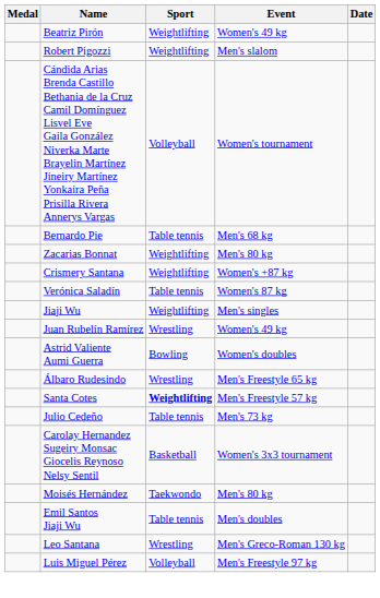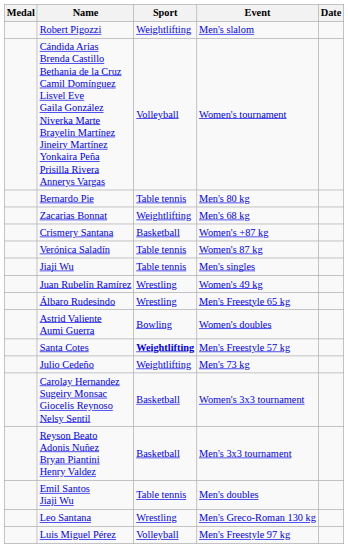 <table class="wikitable sortable"  style=font-size:95%>
 <tr>
 <th>Medal</th>
 <th>Name</th>
 <th>Sport</th>
 <th>Event</th>
 <th>Date</th>
-</tr>
-<tr>
-<td></td>
-<td><a href='#'>Beatriz Pirón</a></td>
-<td><a href='#'>Weightlifting</a></td>
-<td><a href='#'>Women's 49 kg</a></td>
-<td></td>
 </tr>
 <tr>
 <td></td>
 <td><a href='#'>Robert Pigozzi</a></td>
 <td><a href='#'>Weightlifting</a></td>
 <td><a href='#'>Men's slalom</a></td>
 <td></td>
 </tr>
 <tr>
 <td></td>
 <td><a href='#'>Cándida Arias</a><br><a href='#'>Brenda Castillo</a><br><a href='#'>Bethania de la Cruz</a><br><a href='#'>Camil Domínguez</a><br><a href='#'>Lisvel Eve</a><br><a href='#'>Gaila González</a><br><a href='#'>Niverka Marte</a><br><a href='#'>Brayelin Martínez</a><br><a href='#'>Jineiry Martínez</a><br><a href='#'>Yonkaira Peña</a><br><a href='#'>Prisilla Rivera</a><br><a href='#'>Annerys Vargas</a></td>
 <td><a href='#'>Volleyball</a></td>
 <td><a href='#'>Women's tournament</a></td>
 <td></td>
 </tr>
 <tr>
 <td></td>
 <td><a href='#'>Bernardo Pie</a></td>
 <td><a href='#'>Table tennis</a></td>
-<td><a href='#'>Men's 68 kg</a></td>
+<td><a href='#'>Men's 80 kg</a></td>
 <td></td>
 </tr>
 <tr>
 <td></td>
 <td><a href='#'>Zacarias Bonnat</a></td>
 <td><a href='#'>Weightlifting</a></td>
-<td><a href='#'>Men's 80 kg</a></td>
+<td><a href='#'>Men's 68 kg</a></td>
 <td></td>
 </tr>
 <tr>
 <td></td>
 <td><a href='#'>Crismery Santana</a></td>
-<td><a href='#'>Weightlifting</a></td>
+<td><a href='#'>Basketball</a></td>
 <td><a href='#'>Women's +87 kg</a></td>
 <td></td>
 </tr>
 <tr>
 <td></td>
 <td><a href='#'>Verónica Saladín</a></td>
 <td><a href='#'>Table tennis</a></td>
 <td><a href='#'>Women's 87 kg</a></td>
 <td></td>
 </tr>
 <tr>
 <td></td>
 <td><a href='#'>Jiaji Wu</a></td>
-<td><a href='#'>Weightlifting</a></td>
+<td><a href='#'>Table tennis</a></td>
 <td><a href='#'>Men's singles</a></td>
 <td></td>
 </tr>
 <tr>
 <td></td>
 <td><a href='#'>Juan Rubelín Ramírez</a></td>
 <td><a href='#'>Wrestling</a></td>
 <td><a href='#'>Women's 49 kg</a></td>
 <td></td>
 </tr>
 <tr>
 <td></td>
-<td><a href='#'>Astrid Valiente</a><br><a href='#'>Aumi Guerra</a></td>
-<td><a href='#'>Bowling</a></td>
-<td><a href='#'>Women's doubles</a></td>
+<td><a href='#'>Álbaro Rudesindo</a></td>
+<td><a href='#'>Wrestling</a></td>
+<td><a href='#'>Men's Freestyle 65 kg</a></td>
 <td></td>
 </tr>
 <tr>
 <td></td>
-<td><a href='#'>Álbaro Rudesindo</a></td>
-<td><a href='#'>Wrestling</a></td>
-<td><a href='#'>Men's Freestyle 65 kg</a></td>
+<td><a href='#'>Astrid Valiente</a><br><a href='#'>Aumi Guerra</a></td>
+<td><a href='#'>Bowling</a></td>
+<td><a href='#'>Women's doubles</a></td>
 <td></td>
 </tr>
 <tr>
 <td></td>
 <td><a href='#'>Santa Cotes</a></td>
 <td><strong><a href='#'>Weightlifting</a></strong></td>
 <td><a href='#'>Men's Freestyle 57 kg</a></td>
 <td></td>
 </tr>
 <tr>
 <td></td>
 <td><a href='#'>Julio Cedeño</a></td>
-<td><a href='#'>Table tennis</a></td>
+<td><a href='#'>Weightlifting</a></td>
 <td><a href='#'>Men's 73 kg</a></td>
 <td></td>
 </tr>
 <tr>
 <td></td>
 <td><a href='#'>Carolay Hernandez</a><br><a href='#'>Sugeiry Monsac</a><br><a href='#'>Giocelis Reynoso</a><br><a href='#'>Nelsy Sentil</a></td>
 <td><a href='#'>Basketball</a></td>
 <td><a href='#'>Women's 3x3 tournament</a></td>
 <td></td>
 </tr>
 <tr>
 <td></td>
-<td><a href='#'>Moisés Hernández</a></td>
-<td><a href='#'>Taekwondo</a></td>
-<td><a href='#'>Men's 80 kg</a></td>
+<td><a href='#'>Reyson Beato</a><br><a href='#'>Adonis Nuñez</a><br><a href='#'>Bryan Piantini</a><br><a href='#'>Henry Valdez</a></td>
+<td><a href='#'>Basketball</a></td>
+<td><a href='#'>Men's 3x3 tournament</a></td>
 <td></td>
 </tr>
 <tr>
 <td></td>
 <td><a href='#'>Emil Santos</a><br><a href='#'>Jiaji Wu</a></td>
 <td><a href='#'>Table tennis</a></td>
 <td><a href='#'>Men's doubles</a></td>
 <td></td>
 </tr>
 <tr>
 <td></td>
 <td><a href='#'>Leo Santana</a></td>
 <td><a href='#'>Wrestling</a></td>
 <td><a href='#'>Men's Greco-Roman 130 kg</a></td>
 <td></td>
 </tr>
 <tr>
 <td></td>
 <td><a href='#'>Luis Miguel Pérez</a></td>
 <td><a href='#'>Volleyball</a></td>
 <td><a href='#'>Men's Freestyle 97 kg</a></td>
 <td></td>
 </tr>
 </table>
